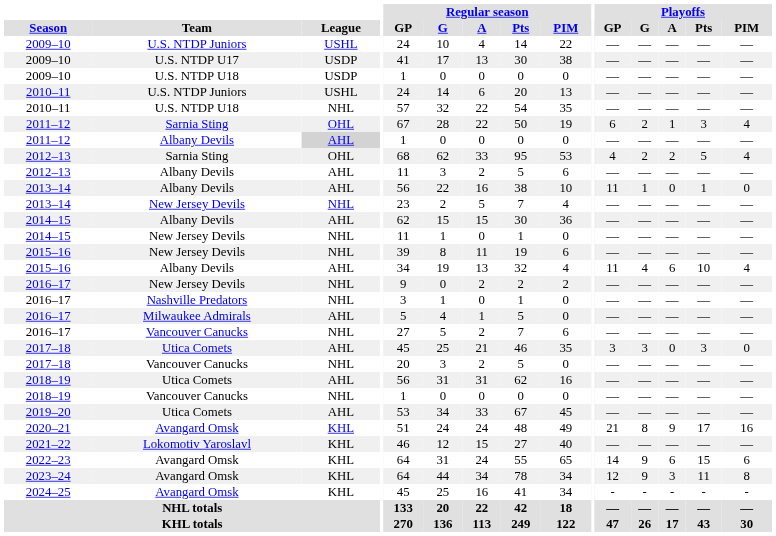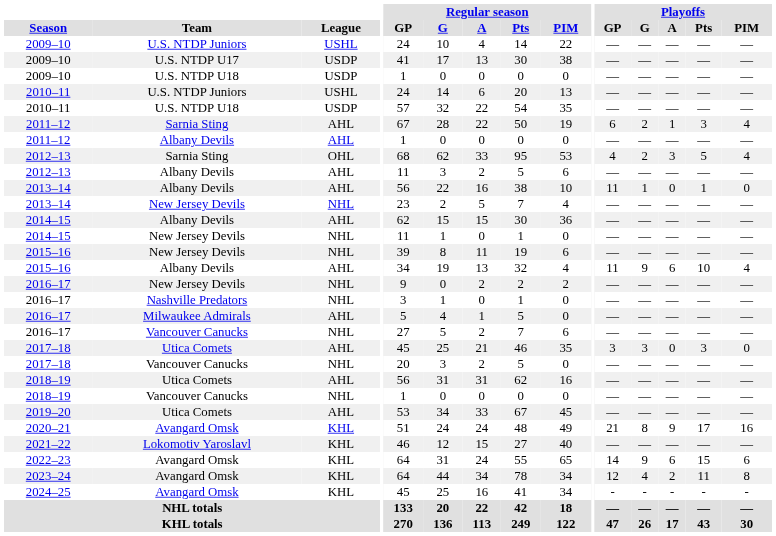 <table border="0" cellpadding="1" cellspacing="0" style="text-align:center; width:60em">
 <tr bgcolor="#e0e0e0">
 <th colspan="3" bgcolor="#ffffff"></th>
 <th rowspan="99" bgcolor="#ffffff"></th>
 <th colspan="5"><a href='#'>Regular season</a></th>
 <th rowspan="99" bgcolor="#ffffff"></th>
 <th colspan="5"><a href='#'>Playoffs</a></th>
 </tr>
 <tr bgcolor="#e0e0e0">
 <th><a href='#'>Season</a></th>
 <th>Team</th>
 <th>League</th>
 <th>GP</th>
 <th><a href='#'>G</a></th>
 <th><a href='#'>A</a></th>
 <th><a href='#'>Pts</a></th>
 <th><a href='#'>PIM</a></th>
 <th>GP</th>
 <th>G</th>
 <th>A</th>
 <th>Pts</th>
 <th>PIM</th>
 </tr>
 <tr>
 <td><a href='#'>2009–10</a></td>
 <td><a href='#'>U.S. NTDP Juniors</a></td>
 <td><a href='#'>USHL</a></td>
 <td>24</td>
 <td>10</td>
 <td>4</td>
 <td>14</td>
 <td>22</td>
 <td>—</td>
 <td>—</td>
 <td>—</td>
 <td>—</td>
 <td>—</td>
 </tr>
 <tr bgcolor="#f0f0f0">
 <td>2009–10</td>
 <td>U.S. NTDP U17</td>
 <td>USDP</td>
 <td>41</td>
 <td>17</td>
 <td>13</td>
 <td>30</td>
 <td>38</td>
 <td>—</td>
 <td>—</td>
 <td>—</td>
 <td>—</td>
 <td>—</td>
 </tr>
 <tr>
 <td>2009–10</td>
 <td>U.S. NTDP U18</td>
 <td>USDP</td>
 <td>1</td>
 <td>0</td>
 <td>0</td>
 <td>0</td>
 <td>0</td>
 <td>—</td>
 <td>—</td>
 <td>—</td>
 <td>—</td>
 <td>—</td>
 </tr>
 <tr bgcolor="#f0f0f0">
 <td><a href='#'>2010–11</a></td>
 <td>U.S. NTDP Juniors</td>
 <td>USHL</td>
 <td>24</td>
 <td>14</td>
 <td>6</td>
 <td>20</td>
 <td>13</td>
 <td>—</td>
 <td>—</td>
 <td>—</td>
 <td>—</td>
 <td>—</td>
 </tr>
 <tr>
 <td>2010–11</td>
 <td>U.S. NTDP U18</td>
-<td>NHL</td>
+<td>USDP</td>
 <td>57</td>
 <td>32</td>
 <td>22</td>
 <td>54</td>
 <td>35</td>
 <td>—</td>
 <td>—</td>
 <td>—</td>
 <td>—</td>
 <td>—</td>
 </tr>
 <tr bgcolor="#f0f0f0">
 <td><a href='#'>2011–12</a></td>
 <td><a href='#'>Sarnia Sting</a></td>
-<td><a href='#'>OHL</a></td>
+<td>AHL</td>
 <td>67</td>
 <td>28</td>
 <td>22</td>
 <td>50</td>
 <td>19</td>
 <td>6</td>
 <td>2</td>
 <td>1</td>
 <td>3</td>
 <td>4</td>
 </tr>
 <tr>
 <td><a href='#'>2011–12</a></td>
 <td><a href='#'>Albany Devils</a></td>
-<td style="background: lightgrey;"><a href='#'>AHL</a></td>
+<td><a href='#'>AHL</a></td>
 <td>1</td>
 <td>0</td>
 <td>0</td>
 <td>0</td>
 <td>0</td>
 <td>—</td>
 <td>—</td>
 <td>—</td>
 <td>—</td>
 <td>—</td>
 </tr>
 <tr bgcolor="#f0f0f0">
 <td><a href='#'>2012–13</a></td>
 <td>Sarnia Sting</td>
 <td>OHL</td>
 <td>68</td>
 <td>62</td>
 <td>33</td>
 <td>95</td>
 <td>53</td>
 <td>4</td>
 <td>2</td>
-<td>2</td>
+<td>3</td>
 <td>5</td>
 <td>4</td>
 </tr>
 <tr>
 <td><a href='#'>2012–13</a></td>
 <td>Albany Devils</td>
 <td>AHL</td>
 <td>11</td>
 <td>3</td>
 <td>2</td>
 <td>5</td>
 <td>6</td>
 <td>—</td>
 <td>—</td>
 <td>—</td>
 <td>—</td>
 <td>—</td>
 </tr>
 <tr bgcolor="#f0f0f0">
 <td><a href='#'>2013–14</a></td>
 <td>Albany Devils</td>
 <td>AHL</td>
 <td>56</td>
 <td>22</td>
 <td>16</td>
 <td>38</td>
 <td>10</td>
 <td>11</td>
 <td>1</td>
 <td>0</td>
 <td>1</td>
 <td>0</td>
 </tr>
 <tr>
 <td><a href='#'>2013–14</a></td>
 <td><a href='#'>New Jersey Devils</a></td>
 <td><a href='#'>NHL</a></td>
 <td>23</td>
 <td>2</td>
 <td>5</td>
 <td>7</td>
 <td>4</td>
 <td>—</td>
 <td>—</td>
 <td>—</td>
 <td>—</td>
 <td>—</td>
 </tr>
 <tr bgcolor="#f0f0f0">
 <td><a href='#'>2014–15</a></td>
 <td>Albany Devils</td>
 <td>AHL</td>
 <td>62</td>
 <td>15</td>
 <td>15</td>
 <td>30</td>
 <td>36</td>
 <td>—</td>
 <td>—</td>
 <td>—</td>
 <td>—</td>
 <td>—</td>
 </tr>
 <tr>
 <td><a href='#'>2014–15</a></td>
 <td>New Jersey Devils</td>
 <td>NHL</td>
 <td>11</td>
 <td>1</td>
 <td>0</td>
 <td>1</td>
 <td>0</td>
 <td>—</td>
 <td>—</td>
 <td>—</td>
 <td>—</td>
 <td>—</td>
 </tr>
 <tr bgcolor="#f0f0f0">
 <td><a href='#'>2015–16</a></td>
 <td>New Jersey Devils</td>
 <td>NHL</td>
 <td>39</td>
 <td>8</td>
 <td>11</td>
 <td>19</td>
 <td>6</td>
 <td>—</td>
 <td>—</td>
 <td>—</td>
 <td>—</td>
 <td>—</td>
 </tr>
 <tr>
 <td><a href='#'>2015–16</a></td>
 <td>Albany Devils</td>
 <td>AHL</td>
 <td>34</td>
 <td>19</td>
 <td>13</td>
 <td>32</td>
 <td>4</td>
 <td>11</td>
-<td>4</td>
+<td>9</td>
 <td>6</td>
 <td>10</td>
 <td>4</td>
 </tr>
 <tr bgcolor="#f0f0f0">
 <td><a href='#'>2016–17</a></td>
 <td>New Jersey Devils</td>
 <td>NHL</td>
 <td>9</td>
 <td>0</td>
 <td>2</td>
 <td>2</td>
 <td>2</td>
 <td>—</td>
 <td>—</td>
 <td>—</td>
 <td>—</td>
 <td>—</td>
 </tr>
 <tr>
 <td>2016–17</td>
 <td><a href='#'>Nashville Predators</a></td>
 <td>NHL</td>
 <td>3</td>
 <td>1</td>
 <td>0</td>
 <td>1</td>
 <td>0</td>
 <td>—</td>
 <td>—</td>
 <td>—</td>
 <td>—</td>
 <td>—</td>
 </tr>
 <tr bgcolor="#f0f0f0">
 <td><a href='#'>2016–17</a></td>
 <td><a href='#'>Milwaukee Admirals</a></td>
 <td>AHL</td>
 <td>5</td>
 <td>4</td>
 <td>1</td>
 <td>5</td>
 <td>0</td>
 <td>—</td>
 <td>—</td>
 <td>—</td>
 <td>—</td>
 <td>—</td>
 </tr>
 <tr>
 <td>2016–17</td>
 <td><a href='#'>Vancouver Canucks</a></td>
 <td>NHL</td>
 <td>27</td>
 <td>5</td>
 <td>2</td>
 <td>7</td>
 <td>6</td>
 <td>—</td>
 <td>—</td>
 <td>—</td>
 <td>—</td>
 <td>—</td>
 </tr>
 <tr bgcolor="#f0f0f0">
 <td><a href='#'>2017–18</a></td>
 <td><a href='#'>Utica Comets</a></td>
 <td>AHL</td>
 <td>45</td>
 <td>25</td>
 <td>21</td>
 <td>46</td>
 <td>35</td>
 <td>3</td>
 <td>3</td>
 <td>0</td>
 <td>3</td>
 <td>0</td>
 </tr>
 <tr>
 <td><a href='#'>2017–18</a></td>
 <td>Vancouver Canucks</td>
 <td>NHL</td>
 <td>20</td>
 <td>3</td>
 <td>2</td>
 <td>5</td>
 <td>0</td>
 <td>—</td>
 <td>—</td>
 <td>—</td>
 <td>—</td>
 <td>—</td>
 </tr>
 <tr bgcolor="#f0f0f0">
 <td><a href='#'>2018–19</a></td>
 <td>Utica Comets</td>
 <td>AHL</td>
 <td>56</td>
 <td>31</td>
 <td>31</td>
 <td>62</td>
 <td>16</td>
 <td>—</td>
 <td>—</td>
 <td>—</td>
 <td>—</td>
 <td>—</td>
 </tr>
 <tr>
 <td><a href='#'>2018–19</a></td>
 <td>Vancouver Canucks</td>
 <td>NHL</td>
 <td>1</td>
 <td>0</td>
 <td>0</td>
 <td>0</td>
 <td>0</td>
 <td>—</td>
 <td>—</td>
 <td>—</td>
 <td>—</td>
 <td>—</td>
 </tr>
 <tr bgcolor="#f0f0f0">
 <td><a href='#'>2019–20</a></td>
 <td>Utica Comets</td>
 <td>AHL</td>
 <td>53</td>
 <td>34</td>
 <td>33</td>
 <td>67</td>
 <td>45</td>
 <td>—</td>
 <td>—</td>
 <td>—</td>
 <td>—</td>
 <td>—</td>
 </tr>
 <tr>
 <td><a href='#'>2020–21</a></td>
 <td><a href='#'>Avangard Omsk</a></td>
 <td><a href='#'>KHL</a></td>
 <td>51</td>
 <td>24</td>
 <td>24</td>
 <td>48</td>
 <td>49</td>
 <td>21</td>
 <td>8</td>
 <td>9</td>
 <td>17</td>
 <td>16</td>
 </tr>
 <tr bgcolor="#f0f0f0">
 <td><a href='#'>2021–22</a></td>
 <td><a href='#'>Lokomotiv Yaroslavl</a></td>
 <td>KHL</td>
 <td>46</td>
 <td>12</td>
 <td>15</td>
 <td>27</td>
 <td>40</td>
 <td>—</td>
 <td>—</td>
 <td>—</td>
 <td>—</td>
 <td>—</td>
 </tr>
 <tr>
 <td><a href='#'>2022–23</a></td>
 <td>Avangard Omsk</td>
 <td>KHL</td>
 <td>64</td>
 <td>31</td>
 <td>24</td>
 <td>55</td>
 <td>65</td>
 <td>14</td>
 <td>9</td>
 <td>6</td>
 <td>15</td>
 <td>6</td>
 </tr>
 <tr bgcolor="#f0f0f0">
 <td><a href='#'>2023–24</a></td>
 <td>Avangard Omsk</td>
 <td>KHL</td>
 <td>64</td>
 <td>44</td>
 <td>34</td>
 <td>78</td>
 <td>34</td>
 <td>12</td>
-<td>9</td>
-<td>3</td>
+<td>4</td>
+<td>2</td>
 <td>11</td>
 <td>8</td>
 </tr>
 <tr>
 <td><a href='#'>2024–25</a></td>
 <td><a href='#'>Avangard Omsk</a></td>
 <td>KHL</td>
 <td>45</td>
 <td>25</td>
 <td>16</td>
 <td>41</td>
 <td>34</td>
 <td>-</td>
 <td>-</td>
 <td>-</td>
 <td>-</td>
 <td>-</td>
 </tr>
 <tr bgcolor="#e0e0e0">
 <th colspan="3">NHL totals</th>
 <th>133</th>
 <th>20</th>
 <th>22</th>
 <th>42</th>
 <th>18</th>
 <th>—</th>
 <th>—</th>
 <th>—</th>
 <th>—</th>
 <th>—</th>
 </tr>
 <tr bgcolor="#e0e0e0">
 <th colspan="3">KHL totals</th>
 <th>270</th>
 <th>136</th>
 <th>113</th>
 <th>249</th>
 <th>122</th>
 <th>47</th>
 <th>26</th>
 <th>17</th>
 <th>43</th>
 <th>30</th>
 </tr>
 </table>
